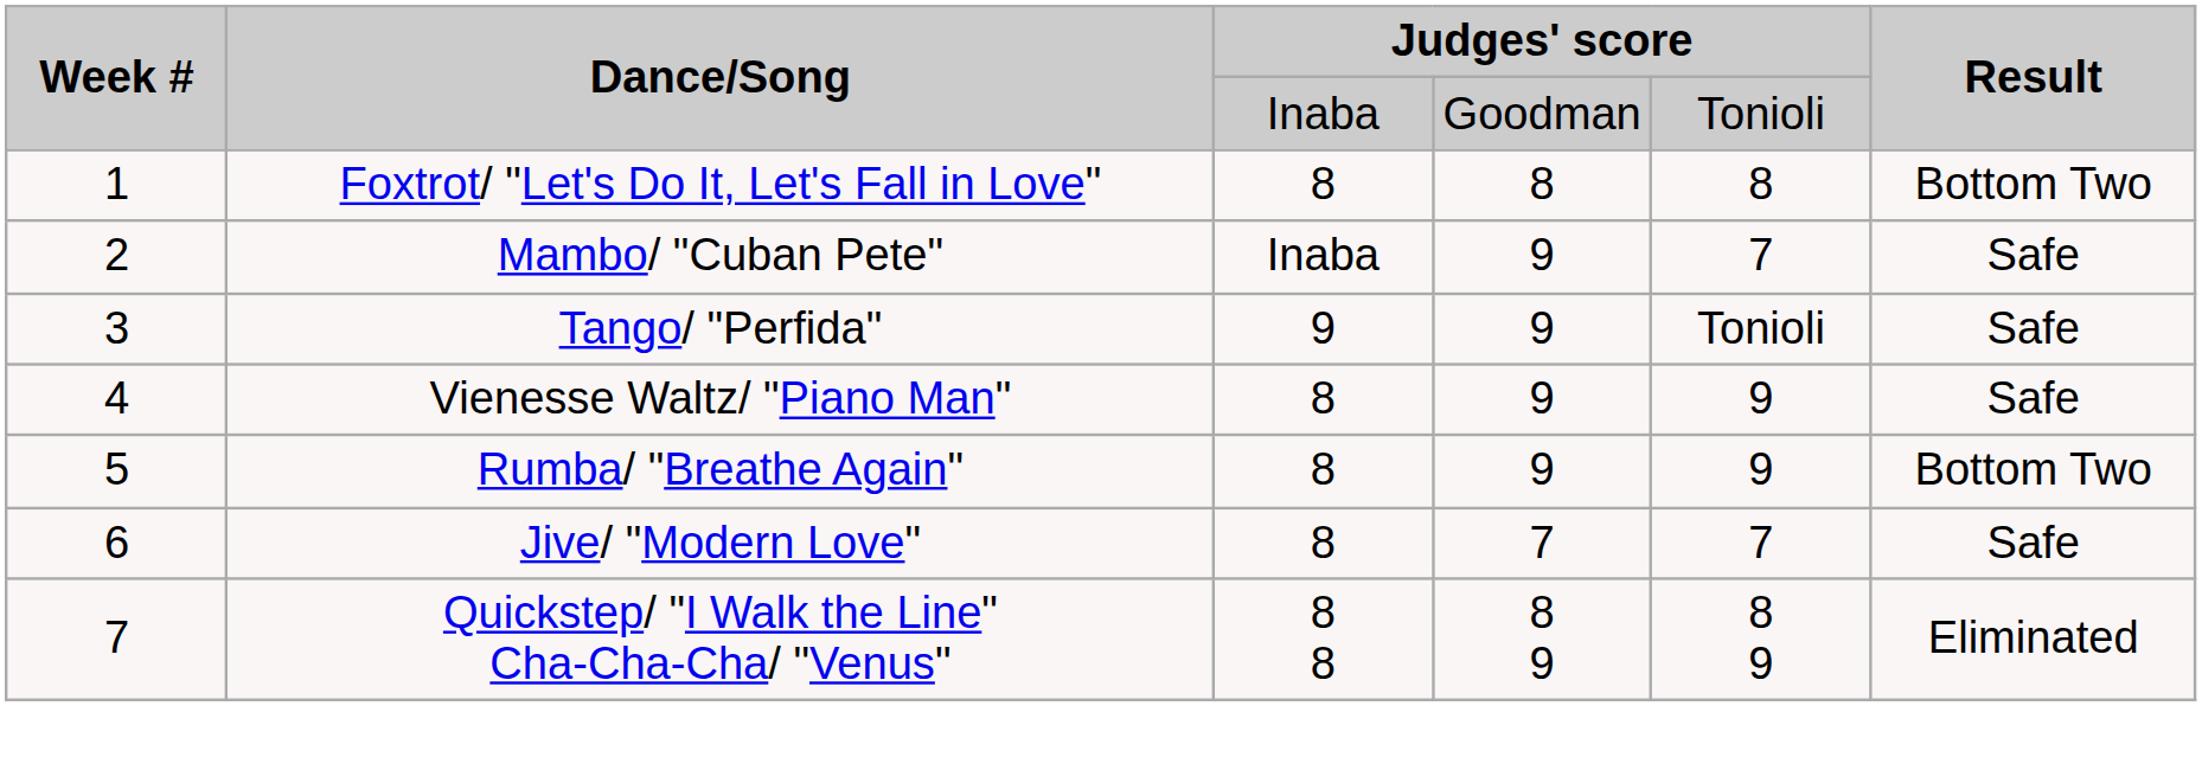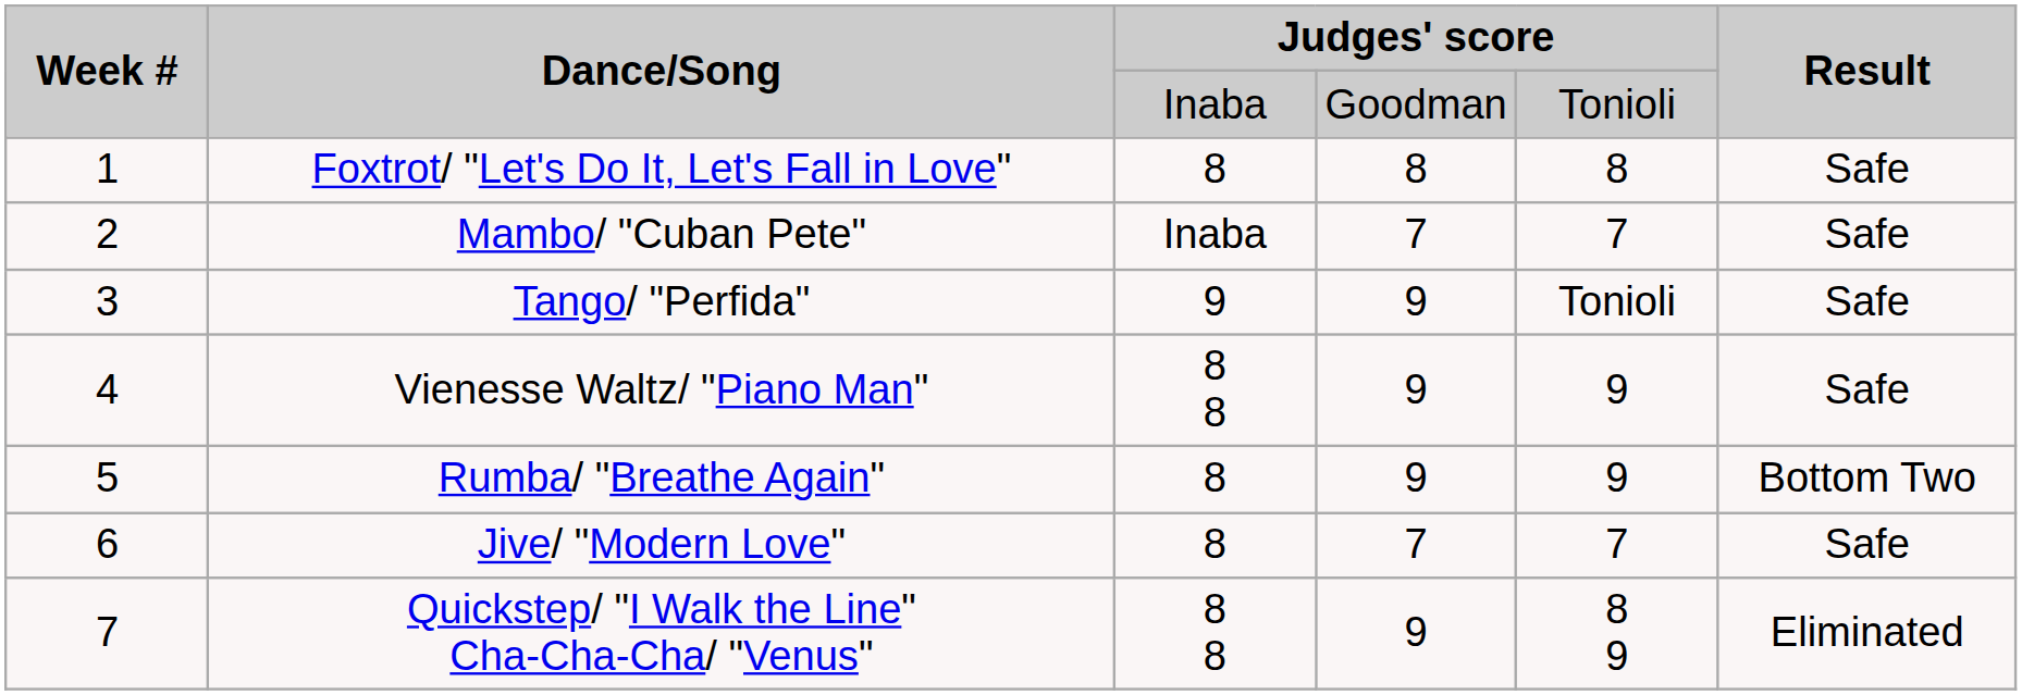 <table class="wikitable" style="float:left;">
 <tr style="text-align:Center; background:#ccc;">
 <td rowspan="2"><strong>Week #</strong></td>
 <td rowspan="2"><strong>Dance/Song</strong></td>
 <td colspan="3"><strong>Judges' score</strong></td>
 <td rowspan="2"><strong>Result</strong></td>
 </tr>
 <tr style="text-align:center; background:#ccc;">
 <td style="width:10%; ">Inaba</td>
 <td style="width:10%; ">Goodman</td>
 <td style="width:10%; ">Tonioli</td>
 </tr>
 <tr style="text-align:center; background:#faf6f6;">
 <td>1</td>
 <td><a href='#'>Foxtrot</a>/ "<a href='#'>Let's Do It, Let's Fall in Love</a>"</td>
 <td>8</td>
 <td>8</td>
 <td>8</td>
-<td>Bottom Two</td>
+<td>Safe</td>
 </tr>
 <tr style="text-align:center; background:#faf6f6;">
 <td>2</td>
 <td><a href='#'>Mambo</a>/ "Cuban Pete"</td>
 <td style="width:10%; ">Inaba</td>
-<td>9</td>
+<td>7</td>
 <td>7</td>
 <td>Safe</td>
 </tr>
 <tr style="text-align:center; background:#faf6f6;">
 <td>3</td>
 <td><a href='#'>Tango</a>/ "Perfida"</td>
 <td>9</td>
 <td>9</td>
 <td style="width:10%; ">Tonioli</td>
 <td>Safe</td>
 </tr>
 <tr>
 <td style="text-align:center; background:#faf6f6;">4</td>
 <td style="text-align:center; background:#faf6f6;">Vienesse Waltz/ "<a href='#'>Piano Man</a>"</td>
-<td style="text-align:center; background:#faf6f6;">8</td>
+<td style="text-align:center; background:#faf6f6;">8<br>8</td>
 <td style="text-align:center; background:#faf6f6;">9</td>
 <td style="text-align:center; background:#faf6f6;">9</td>
 <td style="text-align:center; background:#faf6f6;">Safe</td>
 </tr>
 <tr style="text-align:center; background:#faf6f6;">
 <td>5</td>
 <td><a href='#'>Rumba</a>/ "<a href='#'>Breathe Again</a>"</td>
 <td>8</td>
 <td>9</td>
 <td>9</td>
 <td>Bottom Two</td>
 </tr>
 <tr style="text-align:center; background:#faf6f6;">
 <td>6</td>
 <td><a href='#'>Jive</a>/ "<a href='#'>Modern Love</a>"</td>
 <td>8</td>
 <td>7</td>
 <td>7</td>
 <td>Safe</td>
 </tr>
 <tr>
 <td style="text-align:center; background:#faf6f6;">7</td>
 <td style="text-align:center; background:#faf6f6;"><a href='#'>Quickstep</a>/ "<a href='#'>I Walk the Line</a>"<br><a href='#'>Cha-Cha-Cha</a>/ "<a href='#'>Venus</a>"</td>
 <td style="text-align:center; background:#faf6f6;">8<br>8</td>
-<td style="text-align:center; background:#faf6f6;">8<br>9</td>
+<td style="text-align:center; background:#faf6f6;">9</td>
 <td style="text-align:center; background:#faf6f6;">8<br>9</td>
 <td style="text-align:center; background:#faf6f6;">Eliminated</td>
 </tr>
 </table>
